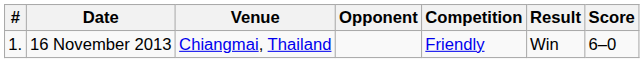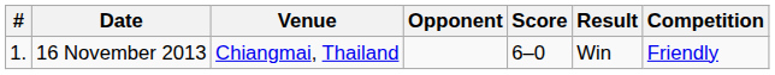 <table class=wikitable collapsible>
 <tr>
 <th>#</th>
 <th>Date</th>
 <th>Venue</th>
 <th>Opponent</th>
+<th>Score</th>
+<th>Result</th>
 <th>Competition</th>
-<th>Result</th>
-<th>Score</th>
 </tr>
 <tr>
 <td>1.</td>
 <td>16 November 2013</td>
 <td><a href='#'>Chiangmai</a>, <a href='#'>Thailand</a></td>
 <td></td>
+<td>6–0</td>
+<td>Win</td>
 <td><a href='#'>Friendly</a></td>
-<td>Win</td>
-<td>6–0</td>
 </tr>
 </table>
